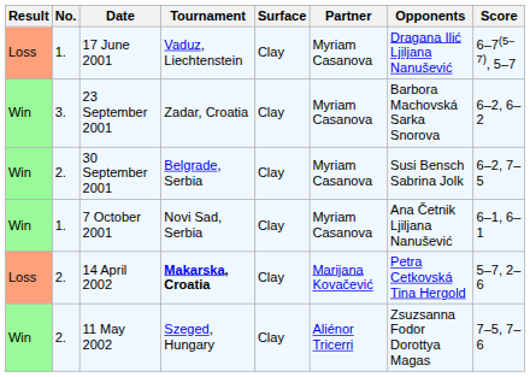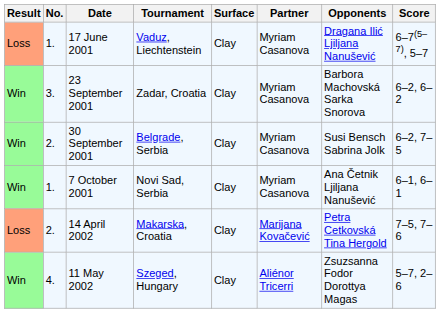 <table class="sortable wikitable" style=font-size:97%>
 <tr>
 <th>Result</th>
 <th>No.</th>
 <th>Date</th>
 <th>Tournament</th>
 <th>Surface</th>
 <th>Partner</th>
 <th>Opponents</th>
 <th>Score</th>
 </tr>
 <tr bgcolor="#f0f8ff">
 <td style="background:#ffa07a;">Loss</td>
 <td>1.</td>
 <td>17 June 2001</td>
 <td><a href='#'>Vaduz</a>, Liechtenstein</td>
 <td>Clay</td>
 <td> Myriam Casanova</td>
 <td> <a href='#'>Dragana Ilić</a> <br>  <a href='#'>Ljiljana Nanušević</a></td>
 <td>6–7<sup>(5–7)</sup>, 5–7</td>
 </tr>
 <tr bgcolor="#f0f8ff">
 <td style="background:#98fb98;">Win</td>
 <td>3.</td>
 <td>23 September 2001</td>
 <td>Zadar, Croatia</td>
 <td>Clay</td>
 <td> Myriam Casanova</td>
 <td> Barbora Machovská <br>  Sarka Snorova</td>
 <td>6–2, 6–2</td>
 </tr>
 <tr bgcolor="#f0f8ff">
 <td style="background:#98fb98;">Win</td>
 <td>2.</td>
 <td>30 September 2001</td>
 <td><a href='#'>Belgrade</a>, Serbia</td>
 <td>Clay</td>
 <td> Myriam Casanova</td>
 <td> Susi Bensch <br>  Sabrina Jolk</td>
 <td>6–2, 7–5</td>
 </tr>
 <tr bgcolor="#f0f8ff">
 <td style="background:#98fb98;">Win</td>
 <td>1.</td>
 <td>7 October 2001</td>
 <td>Novi Sad, Serbia</td>
 <td>Clay</td>
 <td> Myriam Casanova</td>
 <td> Ana Četnik <br>  Ljiljana Nanušević</td>
 <td>6–1, 6–1</td>
 </tr>
 <tr bgcolor="#f0f8ff">
 <td style="background:#ffa07a;">Loss</td>
 <td>2.</td>
 <td>14 April 2002</td>
-<td><strong><a href='#'>Makarska</a>, Croatia</strong></td>
+<td><a href='#'>Makarska</a>, Croatia</td>
 <td>Clay</td>
 <td> <a href='#'>Marijana Kovačević</a></td>
 <td> <a href='#'>Petra Cetkovská</a> <br>  <a href='#'>Tina Hergold</a></td>
-<td>5–7, 2–6</td>
+<td>7–5, 7–6</td>
 </tr>
 <tr bgcolor="#f0f8ff">
 <td style="background:#98fb98;">Win</td>
-<td>2.</td>
+<td>4.</td>
 <td>11 May 2002</td>
 <td><a href='#'>Szeged</a>, Hungary</td>
 <td>Clay</td>
 <td> <a href='#'>Aliénor Tricerri</a></td>
 <td> Zsuzsanna Fodor <br>  Dorottya Magas</td>
-<td>7–5, 7–6</td>
+<td>5–7, 2–6</td>
 </tr>
 </table>
